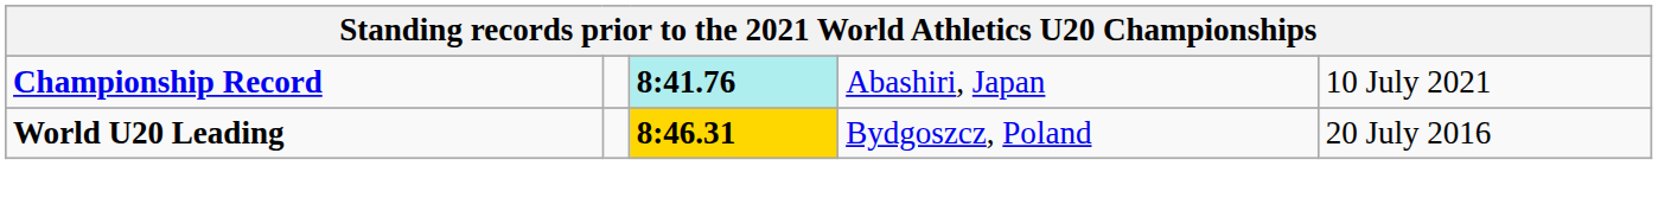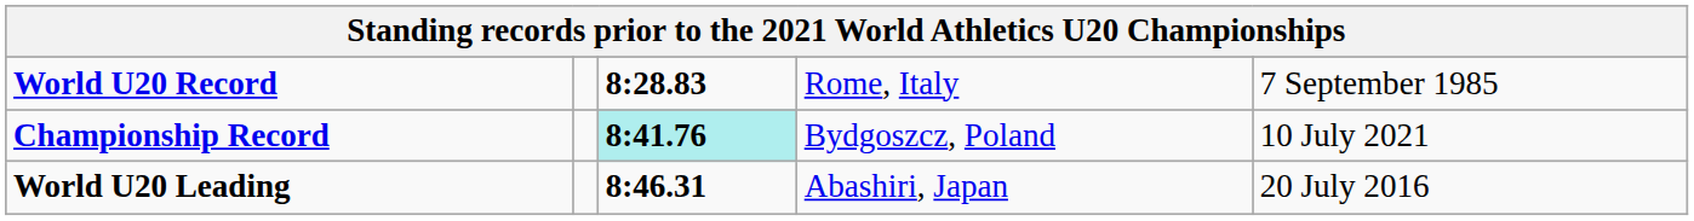 <table class="wikitable" width=65%>
 <tr>
 <th colspan=5>Standing records prior to the 2021 World Athletics U20 Championships</th>
 </tr>
 <tr>
+<td><strong><a href='#'>World U20 Record</a></strong></td>
+<td></td>
+<td><strong>8:28.83</strong></td>
+<td><a href='#'>Rome</a>, <a href='#'>Italy</a></td>
+<td>7 September 1985</td>
+</tr>
+<tr>
 <td><strong><a href='#'>Championship Record</a></strong></td>
 <td></td>
 <td style="background: paleturquoise;"><strong>8:41.76</strong></td>
-<td><a href='#'>Abashiri</a>, <a href='#'>Japan</a></td>
+<td><a href='#'>Bydgoszcz</a>, <a href='#'>Poland</a></td>
 <td>10 July 2021</td>
 </tr>
 <tr>
 <td><strong>World U20 Leading</strong></td>
 <td></td>
-<td style="background: gold;"><strong>8:46.31</strong></td>
-<td><a href='#'>Bydgoszcz</a>, <a href='#'>Poland</a></td>
+<td><strong>8:46.31</strong></td>
+<td><a href='#'>Abashiri</a>, <a href='#'>Japan</a></td>
 <td>20 July 2016</td>
 </tr>
 </table>
